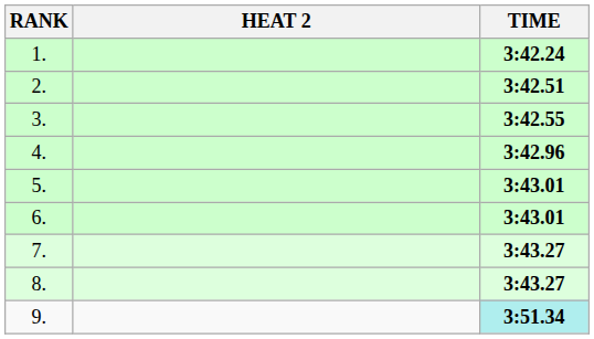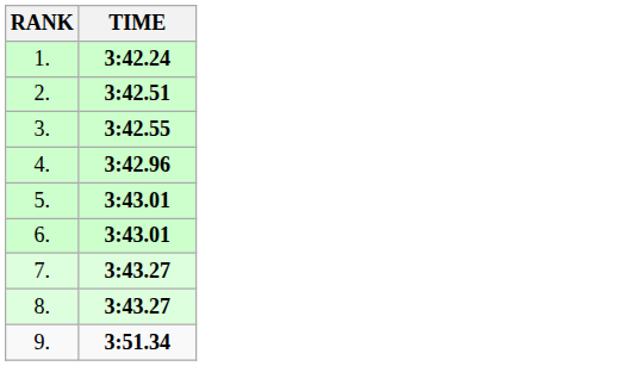 <table class="wikitable" style="border-collapse: collapse; font-size: 90%;">
 <tr>
 <th>RANK</th>
-<th style="width: 20em">HEAT 2</th>
 <th style="width: 5em">TIME</th>
 </tr>
 <tr style="background:#ccffcc;">
 <td align="center">1.</td>
-<td></td>
 <td align="center"><strong>3:42.24</strong></td>
 </tr>
 <tr style="background:#ccffcc;">
 <td align="center">2.</td>
-<td></td>
 <td align="center"><strong>3:42.51</strong></td>
 </tr>
 <tr style="background:#ccffcc;">
 <td align="center">3.</td>
-<td></td>
 <td align="center"><strong>3:42.55</strong></td>
 </tr>
 <tr style="background:#ccffcc;">
 <td align="center">4.</td>
-<td></td>
 <td align="center"><strong>3:42.96</strong></td>
 </tr>
 <tr style="background:#ccffcc;">
 <td align="center">5.</td>
-<td></td>
 <td align="center"><strong>3:43.01</strong></td>
 </tr>
 <tr style="background:#ccffcc;">
 <td align="center">6.</td>
-<td></td>
 <td align="center"><strong>3:43.01</strong></td>
 </tr>
 <tr style="background:#ddffdd;">
 <td align="center">7.</td>
-<td></td>
 <td align="center"><strong>3:43.27</strong></td>
 </tr>
 <tr style="background:#ddffdd;">
 <td align="center">8.</td>
-<td></td>
 <td align="center"><strong>3:43.27</strong></td>
 </tr>
 <tr>
 <td align="center">9.</td>
-<td></td>
-<td align="center" style="background: paleturquoise;"><strong>3:51.34</strong></td>
+<td align="center"><strong>3:51.34</strong></td>
 </tr>
 </table>
